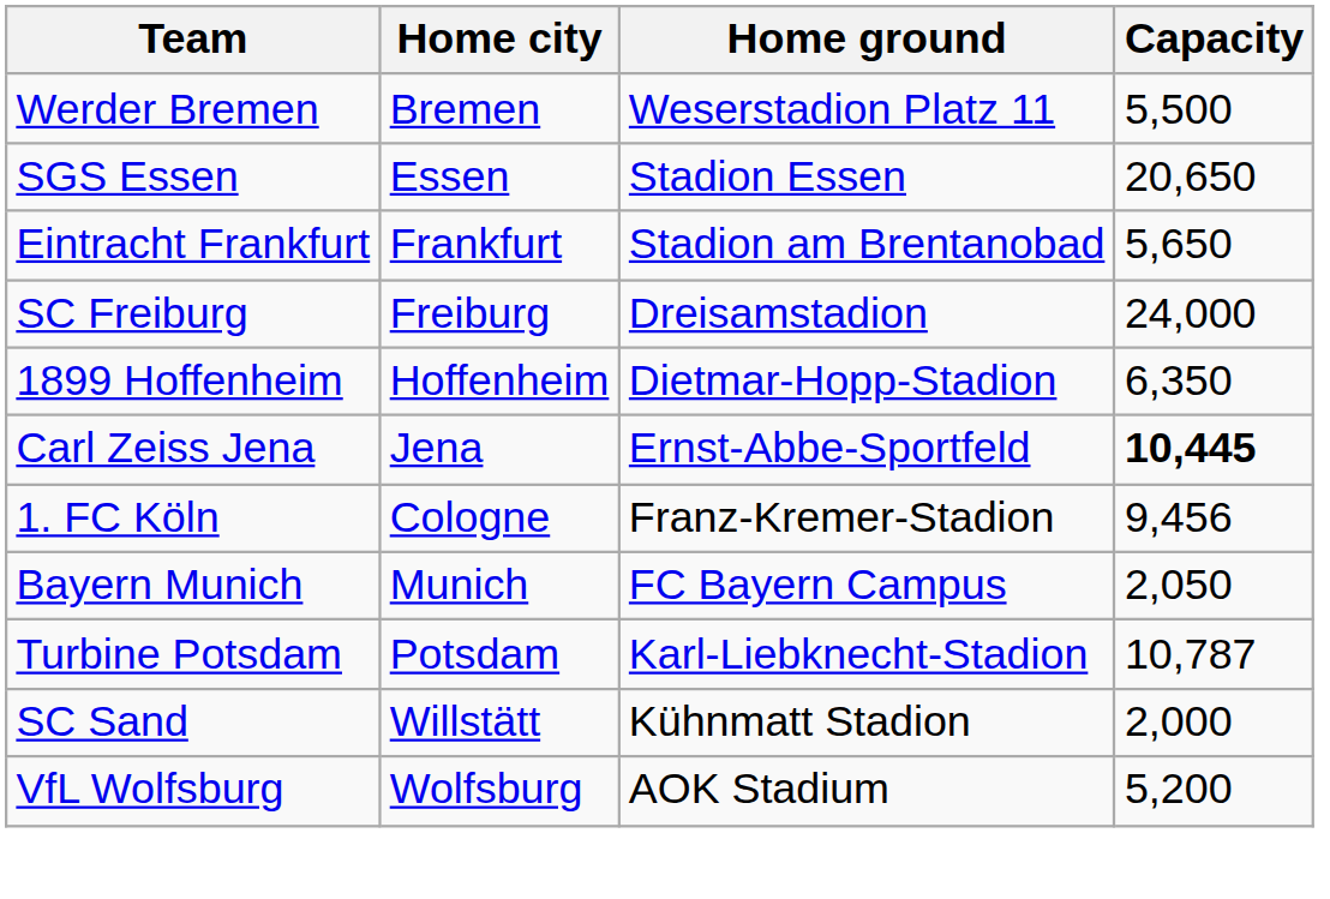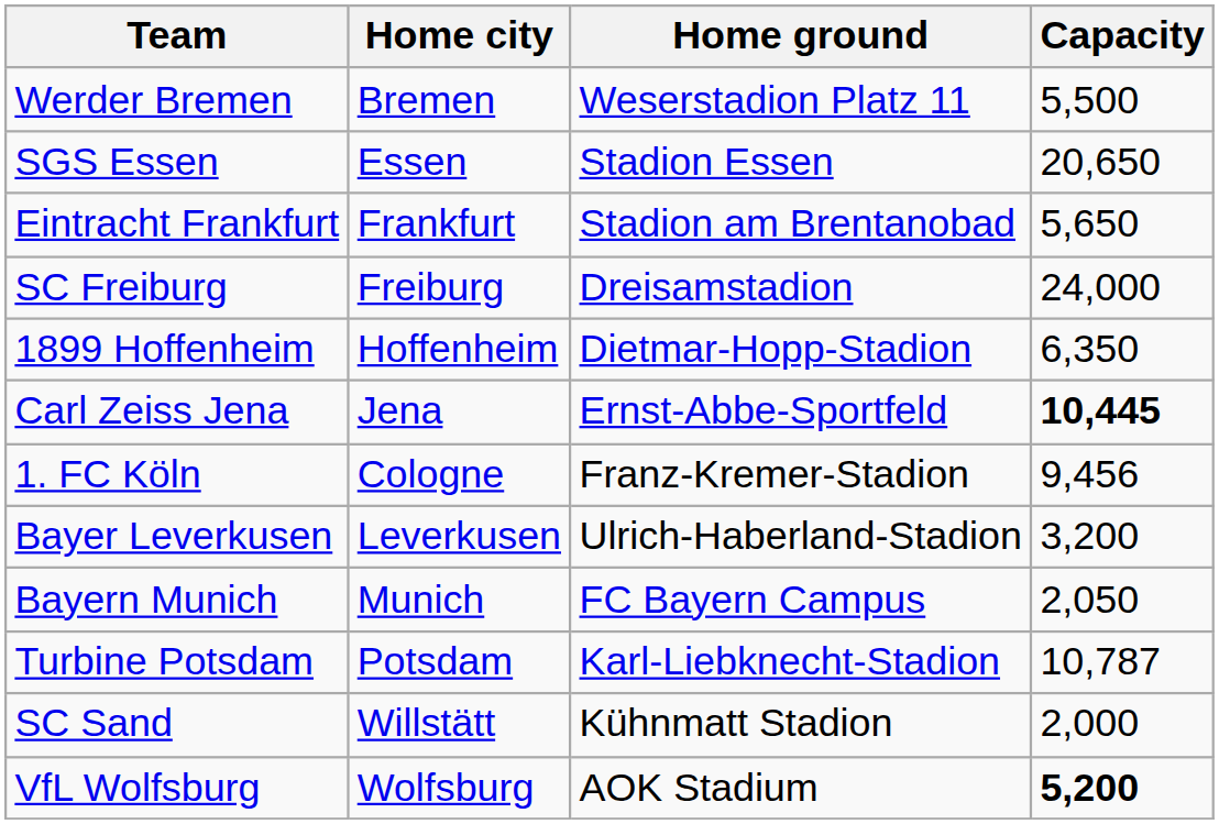 <table class="wikitable sortable">
 <tr>
 <th>Team</th>
 <th>Home city</th>
 <th>Home ground</th>
 <th>Capacity</th>
 </tr>
 <tr>
 <td data-sort-value="Bremen"><a href='#'>Werder Bremen</a></td>
 <td><a href='#'>Bremen</a></td>
 <td><a href='#'>Weserstadion Platz 11</a></td>
 <td>5,500</td>
 </tr>
 <tr>
 <td data-sort-value="Essen"><a href='#'>SGS Essen</a></td>
 <td><a href='#'>Essen</a></td>
 <td><a href='#'>Stadion Essen</a></td>
 <td>20,650</td>
 </tr>
 <tr>
 <td data-sort-value="Frankfurt"><a href='#'>Eintracht Frankfurt</a></td>
 <td><a href='#'>Frankfurt</a></td>
 <td><a href='#'>Stadion am Brentanobad</a></td>
 <td>5,650</td>
 </tr>
 <tr>
 <td data-sort-value="Freiburg"><a href='#'>SC Freiburg</a></td>
 <td><a href='#'>Freiburg</a></td>
 <td><a href='#'>Dreisamstadion</a></td>
 <td>24,000</td>
 </tr>
 <tr>
 <td data-sort-value="Hoffenheim"><a href='#'>1899 Hoffenheim</a></td>
 <td><a href='#'>Hoffenheim</a></td>
 <td><a href='#'>Dietmar-Hopp-Stadion</a></td>
 <td>6,350</td>
 </tr>
 <tr>
 <td data-sort-value="Jena"><a href='#'>Carl Zeiss Jena</a></td>
 <td><a href='#'>Jena</a></td>
 <td><a href='#'>Ernst-Abbe-Sportfeld</a></td>
 <td><strong>10,445</strong></td>
 </tr>
 <tr>
 <td data-sort-value="Köln"><a href='#'>1. FC Köln</a></td>
 <td><a href='#'>Cologne</a></td>
 <td>Franz-Kremer-Stadion</td>
 <td>9,456</td>
 </tr>
 <tr>
+<td data-sort-value="Leverkusen"><a href='#'>Bayer Leverkusen</a></td>
+<td><a href='#'>Leverkusen</a></td>
+<td>Ulrich-Haberland-Stadion</td>
+<td>3,200</td>
+</tr>
+<tr>
 <td data-sort-value="Munich"><a href='#'>Bayern Munich</a></td>
 <td><a href='#'>Munich</a></td>
 <td><a href='#'>FC Bayern Campus</a></td>
 <td>2,050</td>
 </tr>
 <tr>
 <td data-sort-value="Potsdam"><a href='#'>Turbine Potsdam</a></td>
 <td><a href='#'>Potsdam</a></td>
 <td><a href='#'>Karl-Liebknecht-Stadion</a></td>
 <td>10,787</td>
 </tr>
 <tr>
 <td data-sort-value="Sand"><a href='#'>SC Sand</a></td>
 <td><a href='#'>Willstätt</a></td>
 <td>Kühnmatt Stadion</td>
 <td>2,000</td>
 </tr>
 <tr>
 <td data-sort-value="Wolfsburg"><a href='#'>VfL Wolfsburg</a></td>
 <td><a href='#'>Wolfsburg</a></td>
 <td>AOK Stadium</td>
-<td>5,200</td>
+<td><strong>5,200</strong></td>
 </tr>
 </table>
